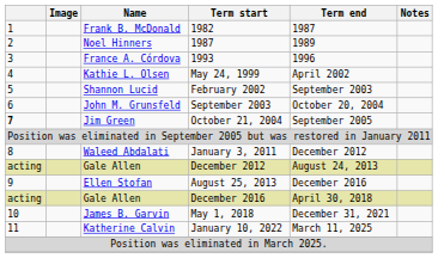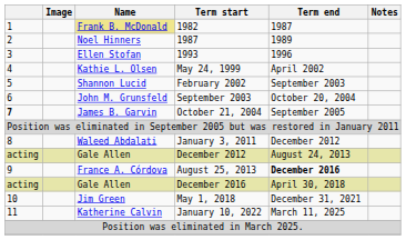 <table class="wikitable">
 <tr>
 <th></th>
 <th>Image</th>
 <th>Name</th>
 <th>Term start</th>
 <th>Term end</th>
 <th>Notes</th>
 </tr>
 <tr>
 <td>1</td>
 <td></td>
-<td><a href='#'>Frank B. McDonald</a></td>
+<td style="background: khaki;"><a href='#'>Frank B. McDonald</a></td>
 <td>1982</td>
 <td>1987</td>
 <td></td>
 </tr>
 <tr>
 <td>2</td>
 <td></td>
 <td><a href='#'>Noel Hinners</a></td>
 <td>1987</td>
 <td>1989</td>
 <td></td>
 </tr>
 <tr>
 <td>3</td>
 <td></td>
-<td><a href='#'>France A. Córdova</a></td>
+<td><a href='#'>Ellen Stofan</a></td>
 <td>1993</td>
 <td>1996</td>
 <td></td>
 </tr>
 <tr>
 <td>4</td>
 <td></td>
 <td><a href='#'>Kathie L. Olsen</a></td>
 <td>May 24, 1999</td>
 <td>April 2002</td>
 <td></td>
 </tr>
 <tr>
 <td>5</td>
 <td></td>
 <td><a href='#'>Shannon Lucid</a></td>
 <td>February 2002</td>
 <td>September 2003</td>
 <td></td>
 </tr>
 <tr>
 <td>6</td>
 <td></td>
 <td><a href='#'>John M. Grunsfeld</a></td>
 <td>September 2003</td>
 <td>October 20, 2004</td>
 <td></td>
 </tr>
 <tr>
 <td><strong>7</strong></td>
 <td></td>
-<td><a href='#'>Jim Green</a></td>
+<td><a href='#'>James B. Garvin</a></td>
 <td>October 21, 2004</td>
 <td>September 2005</td>
 <td></td>
 </tr>
 <tr bgcolor="#d6d6d6">
 <td colspan="6" style="text-align: center;">Position was eliminated in September 2005 but was restored in January 2011</td>
 </tr>
 <tr>
 <td>8</td>
 <td></td>
 <td><a href='#'>Waleed Abdalati</a></td>
 <td>January 3, 2011</td>
 <td>December 2012</td>
 <td></td>
 </tr>
 <tr bgcolor="#e6e6aa">
 <td>acting</td>
 <td></td>
 <td>Gale Allen</td>
 <td>December 2012</td>
 <td>August 24, 2013</td>
 <td></td>
 </tr>
 <tr>
 <td>9</td>
 <td></td>
-<td><a href='#'>Ellen Stofan</a></td>
+<td><a href='#'>France A. Córdova</a></td>
 <td>August 25, 2013</td>
-<td>December 2016</td>
+<td><strong>December 2016</strong></td>
 <td></td>
 </tr>
 <tr bgcolor="#e6e6aa">
 <td>acting</td>
 <td></td>
 <td>Gale Allen</td>
 <td>December 2016</td>
 <td>April 30, 2018</td>
 <td></td>
 </tr>
 <tr>
 <td>10</td>
 <td></td>
-<td><a href='#'>James B. Garvin</a></td>
+<td><a href='#'>Jim Green</a></td>
 <td>May 1, 2018</td>
 <td>December 31, 2021</td>
 <td></td>
 </tr>
 <tr>
 <td>11</td>
 <td></td>
 <td><a href='#'>Katherine Calvin</a></td>
 <td>January 10, 2022</td>
 <td>March 11, 2025</td>
 <td></td>
 </tr>
 <tr bgcolor="#d6d6d6">
 <td colspan="6" style="text-align: center;">Position was eliminated in March 2025.</td>
 </tr>
 <tr>
 </tr>
 </table>
